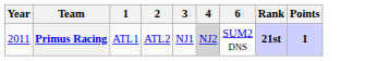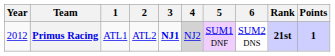 <table class="wikitable" style="text-align:center; font-size:90%">
 <tr>
 <th>Year</th>
 <th>Team</th>
 <th>1</th>
 <th>2</th>
 <th>3</th>
 <th>4</th>
+<th>5</th>
 <th>6</th>
 <th>Rank</th>
 <th>Points</th>
 </tr>
 <tr>
-<td><a href='#'>2011</a></td>
+<td><a href='#'>2012</a></td>
 <th><a href='#'>Primus Racing</a></th>
 <td><a href='#'>ATL1</a></td>
 <td><a href='#'>ATL2</a></td>
-<td><a href='#'>NJ1</a></td>
+<td><strong><a href='#'>NJ1</a></strong></td>
 <td style="background: lightgrey;"><a href='#'>NJ2</a></td>
+<td style="background:#EFCFFF;"><a href='#'>SUM1</a><br><small>DNF</small></td>
 <td style="background:#FFFFFF;"><a href='#'>SUM2</a><br><small>DNS</small></td>
 <td style="background:#CFCFFF;"><strong>21st</strong></td>
 <td style="background:#CFCFFF;"><strong>1</strong></td>
 </tr>
 </table>
